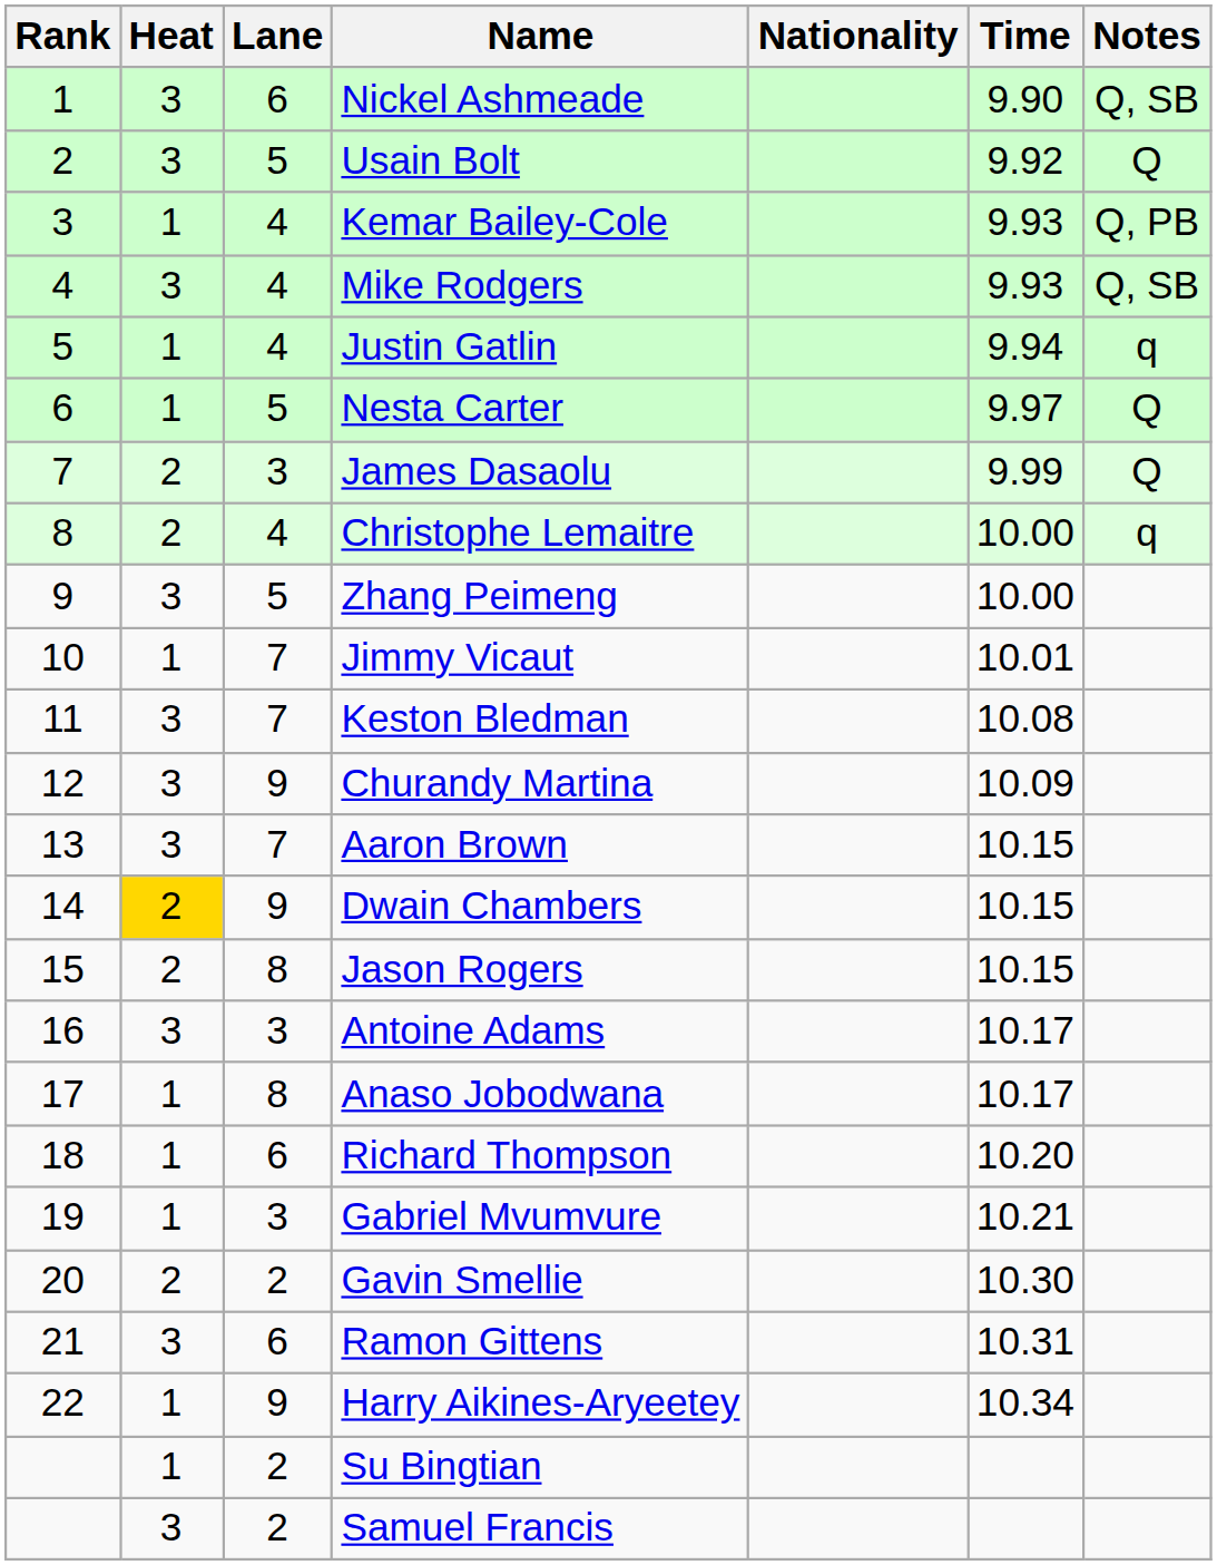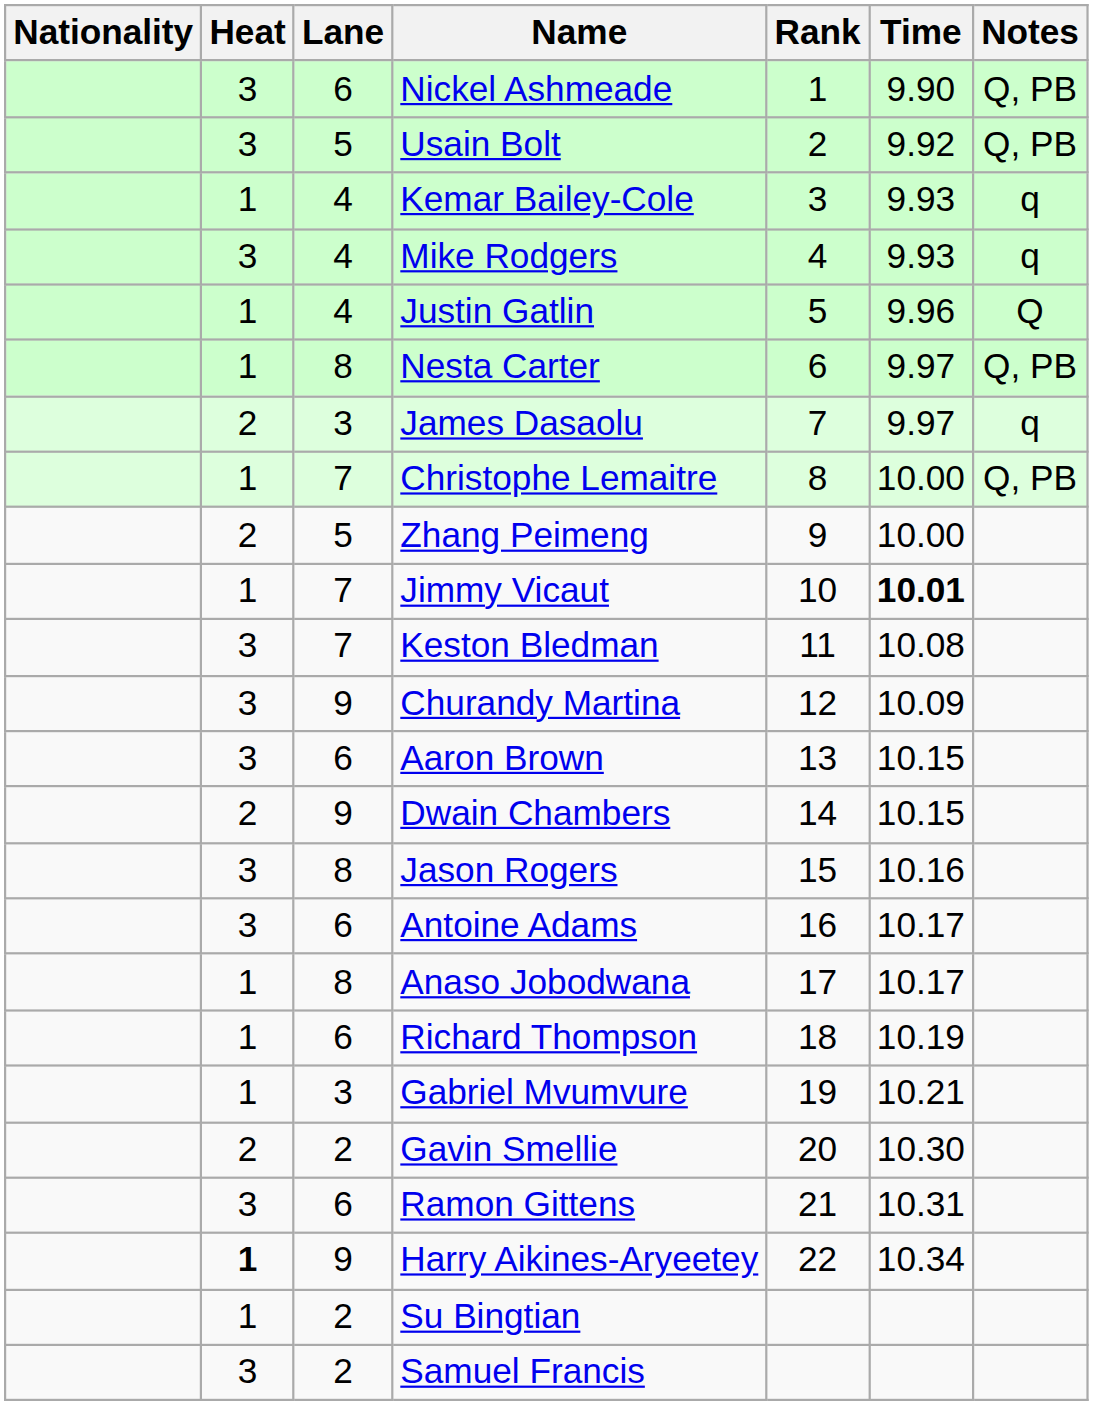 <table class="wikitable sortable" style="text-align:center">
 <tr>
-<th>Rank</th>
+<th>Nationality</th>
 <th>Heat</th>
 <th>Lane</th>
 <th>Name</th>
-<th>Nationality</th>
+<th>Rank</th>
 <th>Time</th>
 <th>Notes</th>
 </tr>
 <tr bgcolor=ccffcc>
-<td>1</td>
+<td align=left></td>
 <td>3</td>
 <td>6</td>
 <td align=left><a href='#'>Nickel Ashmeade</a></td>
-<td align=left></td>
+<td>1</td>
 <td>9.90</td>
-<td>Q, SB</td>
+<td>Q, PB</td>
 </tr>
 <tr bgcolor=ccffcc>
-<td>2</td>
+<td align=left></td>
 <td>3</td>
 <td>5</td>
 <td align=left><a href='#'>Usain Bolt</a></td>
+<td>2</td>
+<td>9.92</td>
+<td>Q, PB</td>
+</tr>
+<tr bgcolor=ccffcc>
 <td align=left></td>
-<td>9.92</td>
+<td>1</td>
+<td>4</td>
+<td align=left><a href='#'>Kemar Bailey-Cole</a></td>
+<td>3</td>
+<td>9.93</td>
+<td>q</td>
+</tr>
+<tr bgcolor=ccffcc>
+<td align=left></td>
+<td>3</td>
+<td>4</td>
+<td align=left><a href='#'>Mike Rodgers</a></td>
+<td>4</td>
+<td>9.93</td>
+<td>q</td>
+</tr>
+<tr bgcolor=ccffcc>
+<td align=left></td>
+<td>1</td>
+<td>4</td>
+<td align=left><a href='#'>Justin Gatlin</a></td>
+<td>5</td>
+<td>9.96</td>
 <td>Q</td>
 </tr>
 <tr bgcolor=ccffcc>
-<td>3</td>
+<td align=left></td>
 <td>1</td>
-<td>4</td>
-<td align=left><a href='#'>Kemar Bailey-Cole</a></td>
-<td align=left></td>
-<td>9.93</td>
+<td>8</td>
+<td align=left><a href='#'>Nesta Carter</a></td>
+<td>6</td>
+<td>9.97</td>
 <td>Q, PB</td>
 </tr>
-<tr bgcolor=ccffcc>
-<td>4</td>
-<td>3</td>
-<td>4</td>
-<td align=left><a href='#'>Mike Rodgers</a></td>
+<tr bgcolor=ddffdd>
 <td align=left></td>
-<td>9.93</td>
-<td>Q, SB</td>
-</tr>
-<tr bgcolor=ccffcc>
-<td>5</td>
-<td>1</td>
-<td>4</td>
-<td align=left><a href='#'>Justin Gatlin</a></td>
-<td align=left></td>
-<td>9.94</td>
-<td>q</td>
-</tr>
-<tr bgcolor=ccffcc>
-<td>6</td>
-<td>1</td>
-<td>5</td>
-<td align=left><a href='#'>Nesta Carter</a></td>
-<td align=left></td>
-<td>9.97</td>
-<td>Q</td>
-</tr>
-<tr bgcolor=ddffdd>
-<td>7</td>
 <td>2</td>
 <td>3</td>
 <td align=left><a href='#'>James Dasaolu</a></td>
-<td align=left></td>
-<td>9.99</td>
-<td>Q</td>
+<td>7</td>
+<td>9.97</td>
+<td>q</td>
 </tr>
 <tr bgcolor=ddffdd>
+<td align=left></td>
+<td>1</td>
+<td>7</td>
+<td align=left><a href='#'>Christophe Lemaitre</a></td>
 <td>8</td>
-<td>2</td>
-<td>4</td>
-<td align=left><a href='#'>Christophe Lemaitre</a></td>
-<td align=left></td>
 <td>10.00</td>
-<td>q</td>
+<td>Q, PB</td>
 </tr>
 <tr>
-<td>9</td>
-<td>3</td>
+<td align=left></td>
+<td>2</td>
 <td>5</td>
 <td align=left><a href='#'>Zhang Peimeng</a></td>
-<td align=left></td>
+<td>9</td>
 <td>10.00</td>
 <td></td>
 </tr>
 <tr>
-<td>10</td>
+<td align=left></td>
 <td>1</td>
 <td>7</td>
 <td align=left><a href='#'>Jimmy Vicaut</a></td>
-<td align=left></td>
-<td>10.01</td>
+<td>10</td>
+<td><strong>10.01</strong></td>
 <td></td>
 </tr>
 <tr>
-<td>11</td>
+<td align=left></td>
 <td>3</td>
 <td>7</td>
 <td align=left><a href='#'>Keston Bledman</a></td>
-<td align=left></td>
+<td>11</td>
 <td>10.08</td>
 <td></td>
 </tr>
 <tr>
-<td>12</td>
+<td align=left></td>
 <td>3</td>
 <td>9</td>
 <td align=left><a href='#'>Churandy Martina</a></td>
-<td align=left></td>
+<td>12</td>
 <td>10.09</td>
 <td></td>
 </tr>
 <tr>
+<td align=left></td>
+<td>3</td>
+<td>6</td>
+<td align=left><a href='#'>Aaron Brown</a></td>
 <td>13</td>
-<td>3</td>
-<td>7</td>
-<td align=left><a href='#'>Aaron Brown</a></td>
-<td align=left></td>
 <td>10.15</td>
 <td></td>
 </tr>
 <tr>
-<td>14</td>
-<td style="background: gold;">2</td>
+<td align=left></td>
+<td>2</td>
 <td>9</td>
 <td align=left><a href='#'>Dwain Chambers</a></td>
-<td align=left></td>
+<td>14</td>
 <td>10.15</td>
 <td></td>
 </tr>
 <tr>
-<td>15</td>
-<td>2</td>
+<td align=left></td>
+<td>3</td>
 <td>8</td>
 <td align=left><a href='#'>Jason Rogers</a></td>
-<td align=left></td>
-<td>10.15</td>
+<td>15</td>
+<td>10.16</td>
 <td></td>
 </tr>
 <tr>
+<td align=left></td>
+<td>3</td>
+<td>6</td>
+<td align=left><a href='#'>Antoine Adams</a></td>
 <td>16</td>
-<td>3</td>
-<td>3</td>
-<td align=left><a href='#'>Antoine Adams</a></td>
-<td align=left></td>
 <td>10.17</td>
 <td></td>
 </tr>
 <tr>
-<td>17</td>
+<td align=left></td>
 <td>1</td>
 <td>8</td>
 <td align=left><a href='#'>Anaso Jobodwana</a></td>
-<td align=left></td>
+<td>17</td>
 <td>10.17</td>
 <td></td>
 </tr>
 <tr>
-<td>18</td>
+<td align=left></td>
 <td>1</td>
 <td>6</td>
 <td align=left><a href='#'>Richard Thompson</a></td>
-<td align=left></td>
-<td>10.20</td>
+<td>18</td>
+<td>10.19</td>
 <td></td>
 </tr>
 <tr>
-<td>19</td>
+<td align=left></td>
 <td>1</td>
 <td>3</td>
 <td align=left><a href='#'>Gabriel Mvumvure</a></td>
-<td align=left></td>
+<td>19</td>
 <td>10.21</td>
 <td></td>
 </tr>
 <tr>
-<td>20</td>
+<td align=left></td>
 <td>2</td>
 <td>2</td>
 <td align=left><a href='#'>Gavin Smellie</a></td>
-<td align=left></td>
+<td>20</td>
 <td>10.30</td>
 <td></td>
 </tr>
 <tr>
-<td>21</td>
+<td align=left></td>
 <td>3</td>
 <td>6</td>
 <td align=left><a href='#'>Ramon Gittens</a></td>
-<td align=left></td>
+<td>21</td>
 <td>10.31</td>
 <td></td>
 </tr>
 <tr>
-<td>22</td>
-<td>1</td>
+<td align=left></td>
+<td><strong>1</strong></td>
 <td>9</td>
 <td align=left><a href='#'>Harry Aikines-Aryeetey</a></td>
-<td align=left></td>
+<td>22</td>
 <td>10.34</td>
 <td></td>
 </tr>
 <tr>
-<td></td>
+<td align=left></td>
 <td>1</td>
 <td>2</td>
 <td align=left><a href='#'>Su Bingtian</a></td>
-<td align=left></td>
+<td></td>
 <td></td>
 <td></td>
 </tr>
 <tr>
-<td></td>
+<td align=left></td>
 <td>3</td>
 <td>2</td>
 <td align=left><a href='#'>Samuel Francis</a></td>
-<td align=left></td>
+<td></td>
 <td></td>
 <td></td>
 </tr>
 </table>
